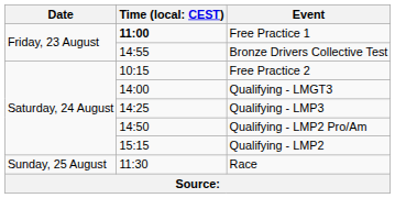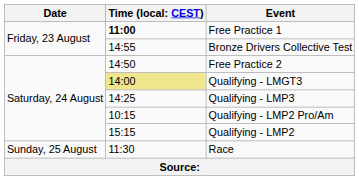 <table class="wikitable" style="font-size: 90%;">
 <tr>
 <th>Date</th>
 <th>Time (local: <a href='#'>CEST</a>)</th>
 <th>Event</th>
 </tr>
 <tr>
 <td rowspan="2">Friday, 23 August</td>
 <td><strong>11:00</strong></td>
 <td>Free Practice 1</td>
 </tr>
 <tr>
 <td>14:55</td>
 <td>Bronze Drivers Collective Test</td>
 </tr>
 <tr>
 <td rowspan="5">Saturday, 24 August</td>
-<td>10:15</td>
+<td>14:50</td>
 <td>Free Practice 2</td>
 </tr>
 <tr>
-<td>14:00</td>
+<td style="background: khaki;">14:00</td>
 <td>Qualifying - LMGT3</td>
 </tr>
 <tr>
 <td>14:25</td>
 <td>Qualifying - LMP3</td>
 </tr>
 <tr>
-<td>14:50</td>
+<td>10:15</td>
 <td>Qualifying - LMP2 Pro/Am</td>
 </tr>
 <tr>
 <td>15:15</td>
 <td>Qualifying - LMP2</td>
 </tr>
 <tr>
 <td>Sunday, 25 August</td>
 <td>11:30</td>
 <td>Race</td>
 </tr>
 <tr>
 <th colspan="3">Source:</th>
 </tr>
 </table>
